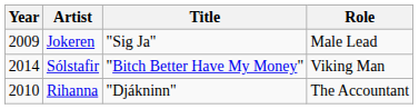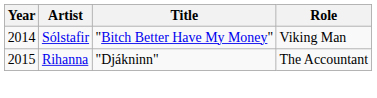 <table class="wikitable sortable">
 <tr>
 <th>Year</th>
 <th>Artist</th>
 <th>Title</th>
 <th>Role</th>
 </tr>
 <tr>
-<td>2009</td>
-<td><a href='#'>Jokeren</a></td>
-<td>"Sig Ja"</td>
-<td>Male Lead</td>
-</tr>
-<tr>
 <td>2014</td>
 <td><a href='#'>Sólstafir</a></td>
 <td>"<a href='#'>Bitch Better Have My Money</a>"</td>
 <td>Viking Man</td>
 </tr>
 <tr>
-<td>2010</td>
+<td>2015</td>
 <td><a href='#'>Rihanna</a></td>
 <td>"Djákninn"</td>
 <td>The Accountant</td>
 </tr>
 </table>
